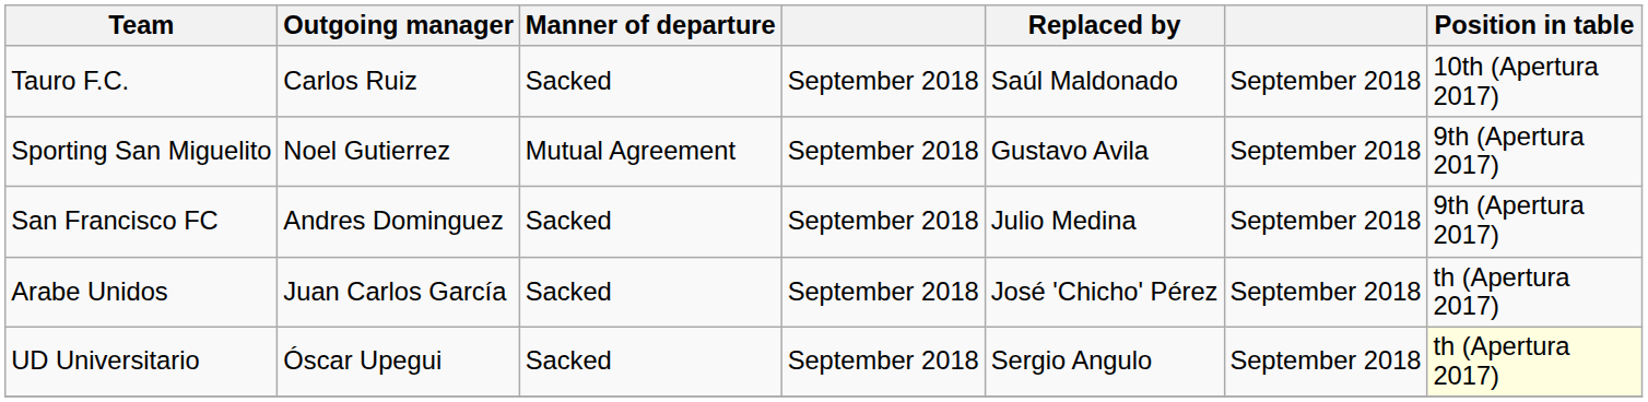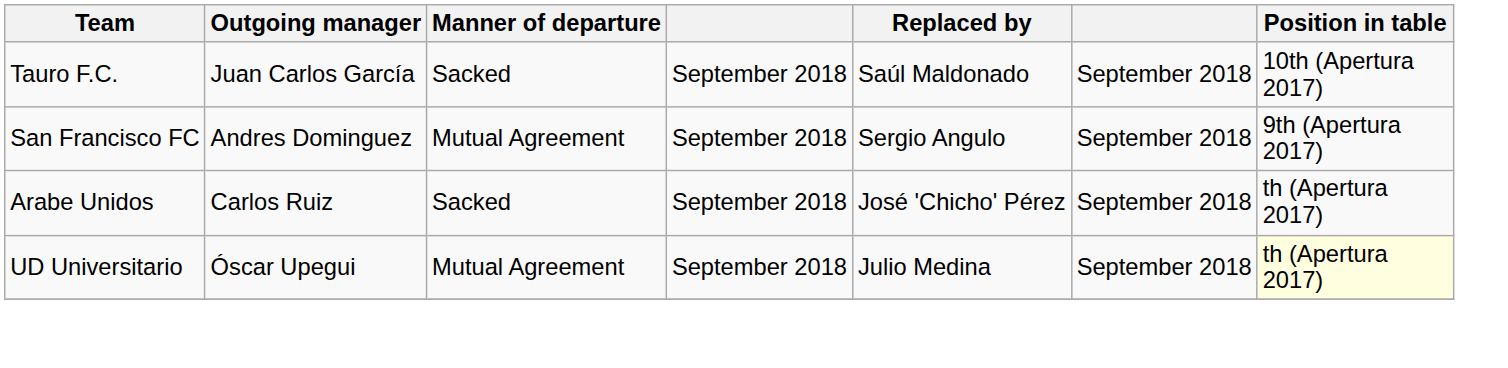 <table class="wikitable">
 <tr>
 <th>Team</th>
 <th>Outgoing manager</th>
 <th>Manner of departure</th>
 <th></th>
 <th>Replaced by</th>
 <th></th>
 <th width=125px>Position in table</th>
 </tr>
 <tr>
 <td>Tauro F.C.</td>
-<td> Carlos Ruiz</td>
+<td> Juan Carlos García</td>
 <td>Sacked</td>
 <td>September 2018</td>
 <td> Saúl Maldonado</td>
 <td>September 2018</td>
 <td>10th (Apertura 2017)</td>
 </tr>
 <tr>
-<td>Sporting San Miguelito</td>
-<td> Noel Gutierrez</td>
+<td>San Francisco FC</td>
+<td> Andres Dominguez</td>
 <td>Mutual Agreement</td>
 <td>September 2018</td>
-<td> Gustavo Avila</td>
-<td>September 2018</td>
-<td>9th (Apertura 2017)</td>
-</tr>
-<tr>
-<td>San Francisco FC</td>
-<td> Andres Dominguez</td>
-<td>Sacked</td>
-<td>September 2018</td>
-<td> Julio Medina</td>
+<td> Sergio Angulo</td>
 <td>September 2018</td>
 <td>9th (Apertura 2017)</td>
 </tr>
 <tr>
 <td>Arabe Unidos</td>
-<td> Juan Carlos García</td>
+<td> Carlos Ruiz</td>
 <td>Sacked</td>
 <td>September 2018</td>
 <td> José 'Chicho' Pérez</td>
 <td>September 2018</td>
 <td>th (Apertura 2017)</td>
 </tr>
 <tr>
 <td>UD Universitario</td>
 <td> Óscar Upegui</td>
-<td>Sacked</td>
+<td>Mutual Agreement</td>
 <td>September 2018</td>
-<td> Sergio Angulo</td>
+<td> Julio Medina</td>
 <td>September 2018</td>
 <td style="background: lightyellow;">th (Apertura 2017)</td>
 </tr>
 <tr>
 </tr>
 </table>
